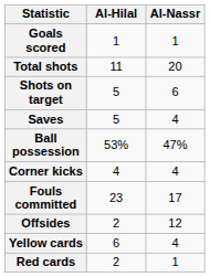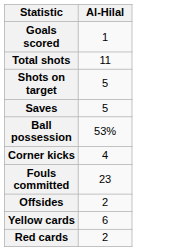 <table class="wikitable plainrowheaders" style="text-align:center">
 <tr>
 <th scope=col width=100>Statistic</th>
 <th scope=col width=70>Al-Hilal</th>
-<th scope=col width=70>Al-Nassr</th>
 </tr>
 <tr>
 <th scope=row>Goals scored</th>
-<td>1</td>
 <td>1</td>
 </tr>
 <tr>
 <th scope=row>Total shots</th>
 <td>11</td>
-<td>20</td>
 </tr>
 <tr>
 <th scope=row>Shots on target</th>
 <td>5</td>
-<td>6</td>
 </tr>
 <tr>
 <th scope=row>Saves</th>
 <td>5</td>
-<td>4</td>
 </tr>
 <tr>
 <th scope=row>Ball possession</th>
 <td>53%</td>
-<td>47%</td>
 </tr>
 <tr>
 <th scope=row>Corner kicks</th>
-<td>4</td>
 <td>4</td>
 </tr>
 <tr>
 <th scope=row>Fouls committed</th>
 <td>23</td>
-<td>17</td>
 </tr>
 <tr>
 <th scope=row>Offsides</th>
 <td>2</td>
-<td>12</td>
 </tr>
 <tr>
 <th scope=row>Yellow cards</th>
 <td>6</td>
-<td>4</td>
 </tr>
 <tr>
 <th scope=row>Red cards</th>
 <td>2</td>
-<td>1</td>
 </tr>
 </table>
